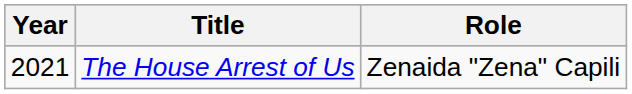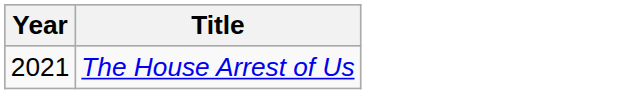 <table class="wikitable sortable">
 <tr>
 <th>Year</th>
 <th>Title</th>
-<th>Role</th>
 </tr>
 <tr>
 <td>2021</td>
 <td><em><a href='#'>The House Arrest of Us</a></em></td>
-<td>Zenaida "Zena" Capili</td>
 </tr>
 </table>
